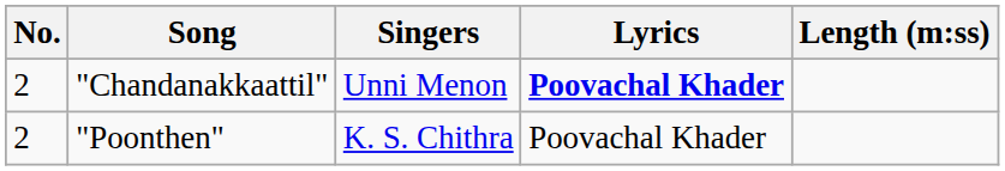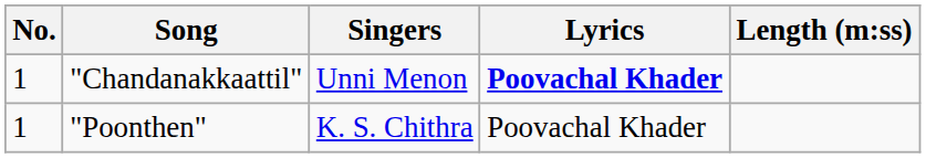 <table class="wikitable" style="font-size:95%;">
 <tr>
 <th>No.</th>
 <th>Song</th>
 <th>Singers</th>
 <th>Lyrics</th>
 <th>Length (m:ss)</th>
 </tr>
 <tr>
-<td>2</td>
+<td>1</td>
 <td>"Chandanakkaattil"</td>
 <td><a href='#'>Unni Menon</a></td>
 <td><strong><a href='#'>Poovachal Khader</a></strong></td>
 <td></td>
 </tr>
 <tr>
-<td>2</td>
+<td>1</td>
 <td>"Poonthen"</td>
 <td><a href='#'>K. S. Chithra</a></td>
 <td>Poovachal Khader</td>
 <td></td>
 </tr>
 </table>
